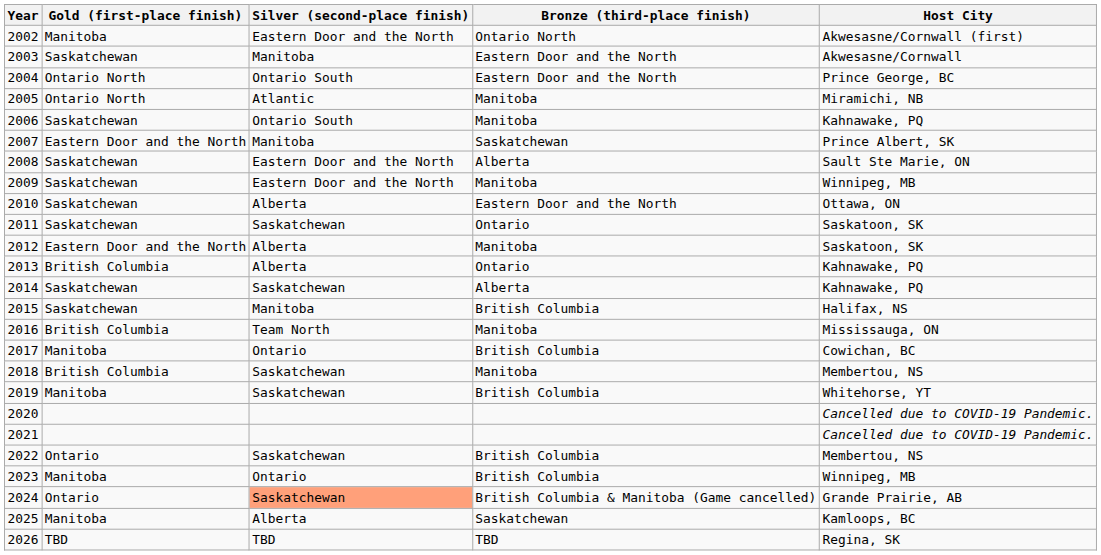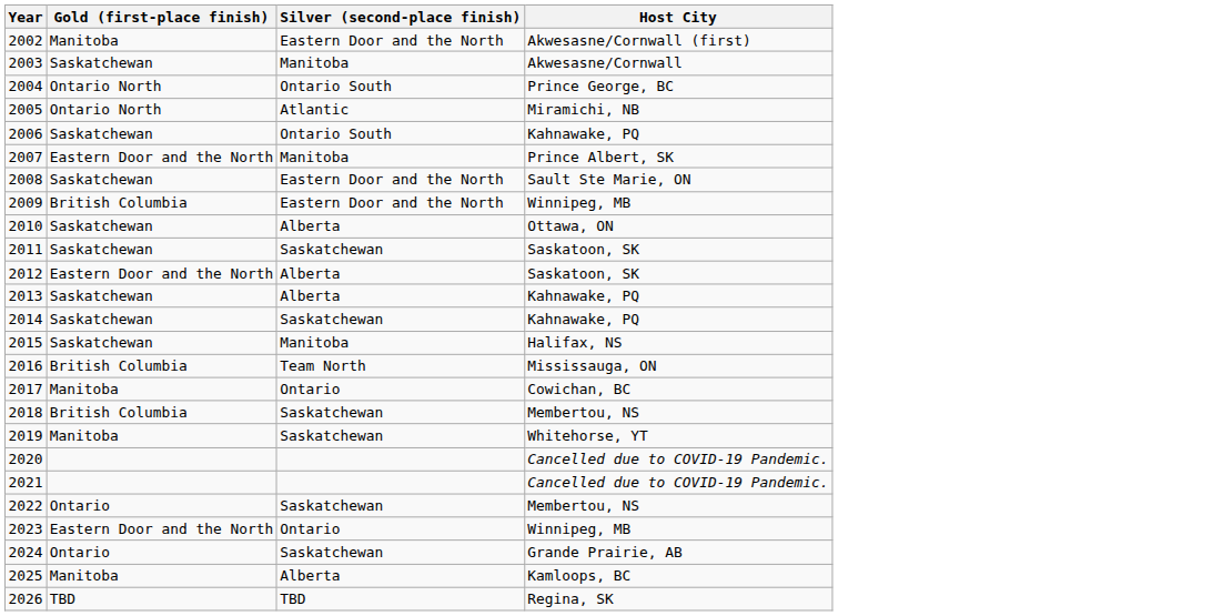 <table class="wikitable">
 <tr>
 <th>Year</th>
 <th>Gold (first-place finish)</th>
 <th>Silver (second-place finish)</th>
-<th>Bronze (third-place finish)</th>
 <th>Host City</th>
 </tr>
 <tr>
 <td>2002</td>
 <td>Manitoba</td>
 <td>Eastern Door and the North</td>
-<td>Ontario North</td>
 <td>Akwesasne/Cornwall (first)</td>
 </tr>
 <tr>
 <td>2003</td>
 <td>Saskatchewan</td>
 <td>Manitoba</td>
-<td>Eastern Door and the North</td>
 <td>Akwesasne/Cornwall</td>
 </tr>
 <tr>
 <td>2004</td>
 <td>Ontario North</td>
 <td>Ontario South</td>
-<td>Eastern Door and the North</td>
 <td>Prince George, BC</td>
 </tr>
 <tr>
 <td>2005</td>
 <td>Ontario North</td>
 <td>Atlantic</td>
-<td>Manitoba</td>
 <td>Miramichi, NB</td>
 </tr>
 <tr>
 <td>2006</td>
 <td>Saskatchewan</td>
 <td>Ontario South</td>
-<td>Manitoba</td>
 <td>Kahnawake, PQ</td>
 </tr>
 <tr>
 <td>2007</td>
 <td>Eastern Door and the North</td>
 <td>Manitoba</td>
-<td>Saskatchewan</td>
 <td>Prince Albert, SK</td>
 </tr>
 <tr>
 <td>2008</td>
 <td>Saskatchewan</td>
 <td>Eastern Door and the North</td>
-<td>Alberta</td>
 <td>Sault Ste Marie, ON</td>
 </tr>
 <tr>
 <td>2009</td>
-<td>Saskatchewan</td>
+<td>British Columbia</td>
 <td>Eastern Door and the North</td>
-<td>Manitoba</td>
 <td>Winnipeg, MB</td>
 </tr>
 <tr>
 <td>2010</td>
 <td>Saskatchewan</td>
 <td>Alberta</td>
-<td>Eastern Door and the North</td>
 <td>Ottawa, ON</td>
 </tr>
 <tr>
 <td>2011</td>
 <td>Saskatchewan</td>
 <td>Saskatchewan</td>
-<td>Ontario</td>
 <td>Saskatoon, SK</td>
 </tr>
 <tr>
 <td>2012</td>
 <td>Eastern Door and the North</td>
 <td>Alberta</td>
-<td>Manitoba</td>
 <td>Saskatoon, SK</td>
 </tr>
 <tr>
 <td>2013</td>
-<td>British Columbia</td>
+<td>Saskatchewan</td>
 <td>Alberta</td>
-<td>Ontario</td>
 <td>Kahnawake, PQ</td>
 </tr>
 <tr>
 <td>2014</td>
 <td>Saskatchewan</td>
 <td>Saskatchewan</td>
-<td>Alberta</td>
 <td>Kahnawake, PQ</td>
 </tr>
 <tr>
 <td>2015</td>
 <td>Saskatchewan</td>
 <td>Manitoba</td>
-<td>British Columbia</td>
 <td>Halifax, NS</td>
 </tr>
 <tr>
 <td>2016</td>
 <td>British Columbia</td>
 <td>Team North</td>
-<td>Manitoba</td>
 <td>Mississauga, ON</td>
 </tr>
 <tr>
 <td>2017</td>
 <td>Manitoba</td>
 <td>Ontario</td>
-<td>British Columbia</td>
 <td>Cowichan, BC</td>
 </tr>
 <tr>
 <td>2018</td>
 <td>British Columbia</td>
 <td>Saskatchewan</td>
-<td>Manitoba</td>
 <td>Membertou, NS</td>
 </tr>
 <tr>
 <td>2019</td>
 <td>Manitoba</td>
 <td>Saskatchewan</td>
-<td>British Columbia</td>
 <td>Whitehorse, YT</td>
 </tr>
 <tr>
 <td>2020</td>
-<td></td>
 <td></td>
 <td></td>
 <td><em>Cancelled due to COVID-19 Pandemic.</em></td>
 </tr>
 <tr>
 <td>2021</td>
 <td></td>
 <td></td>
-<td></td>
 <td><em>Cancelled due to COVID-19 Pandemic.</em></td>
 </tr>
 <tr>
 <td>2022</td>
 <td>Ontario</td>
 <td>Saskatchewan</td>
-<td>British Columbia</td>
 <td>Membertou, NS</td>
 </tr>
 <tr>
 <td>2023</td>
-<td>Manitoba</td>
+<td>Eastern Door and the North</td>
 <td>Ontario</td>
-<td>British Columbia</td>
 <td>Winnipeg, MB</td>
 </tr>
 <tr>
 <td>2024</td>
 <td>Ontario</td>
-<td style="background: lightsalmon;">Saskatchewan</td>
-<td>British Columbia & Manitoba (Game cancelled)</td>
+<td>Saskatchewan</td>
 <td>Grande Prairie, AB</td>
 </tr>
 <tr>
 <td>2025</td>
 <td>Manitoba</td>
 <td>Alberta</td>
-<td>Saskatchewan</td>
 <td>Kamloops, BC</td>
 </tr>
 <tr>
 <td>2026</td>
 <td>TBD</td>
 <td>TBD</td>
-<td>TBD</td>
 <td>Regina, SK</td>
 </tr>
 </table>
